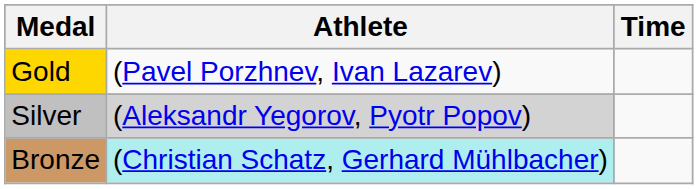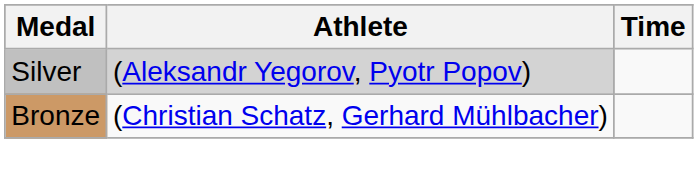 <table class="wikitable">
 <tr>
 <th>Medal</th>
 <th>Athlete</th>
 <th>Time</th>
-</tr>
-<tr>
-<td bgcolor="gold">Gold</td>
-<td> (<a href='#'>Pavel Porzhnev</a>, <a href='#'>Ivan Lazarev</a>)</td>
-<td></td>
 </tr>
 <tr>
 <td bgcolor="silver">Silver</td>
 <td style="background: lightgrey;"> (<a href='#'>Aleksandr Yegorov</a>, <a href='#'>Pyotr Popov</a>)</td>
 <td></td>
 </tr>
 <tr>
 <td bgcolor="CC9966">Bronze</td>
-<td style="background: paleturquoise;"> (<a href='#'>Christian Schatz</a>, <a href='#'>Gerhard Mühlbacher</a>)</td>
+<td> (<a href='#'>Christian Schatz</a>, <a href='#'>Gerhard Mühlbacher</a>)</td>
 <td></td>
 </tr>
 </table>
